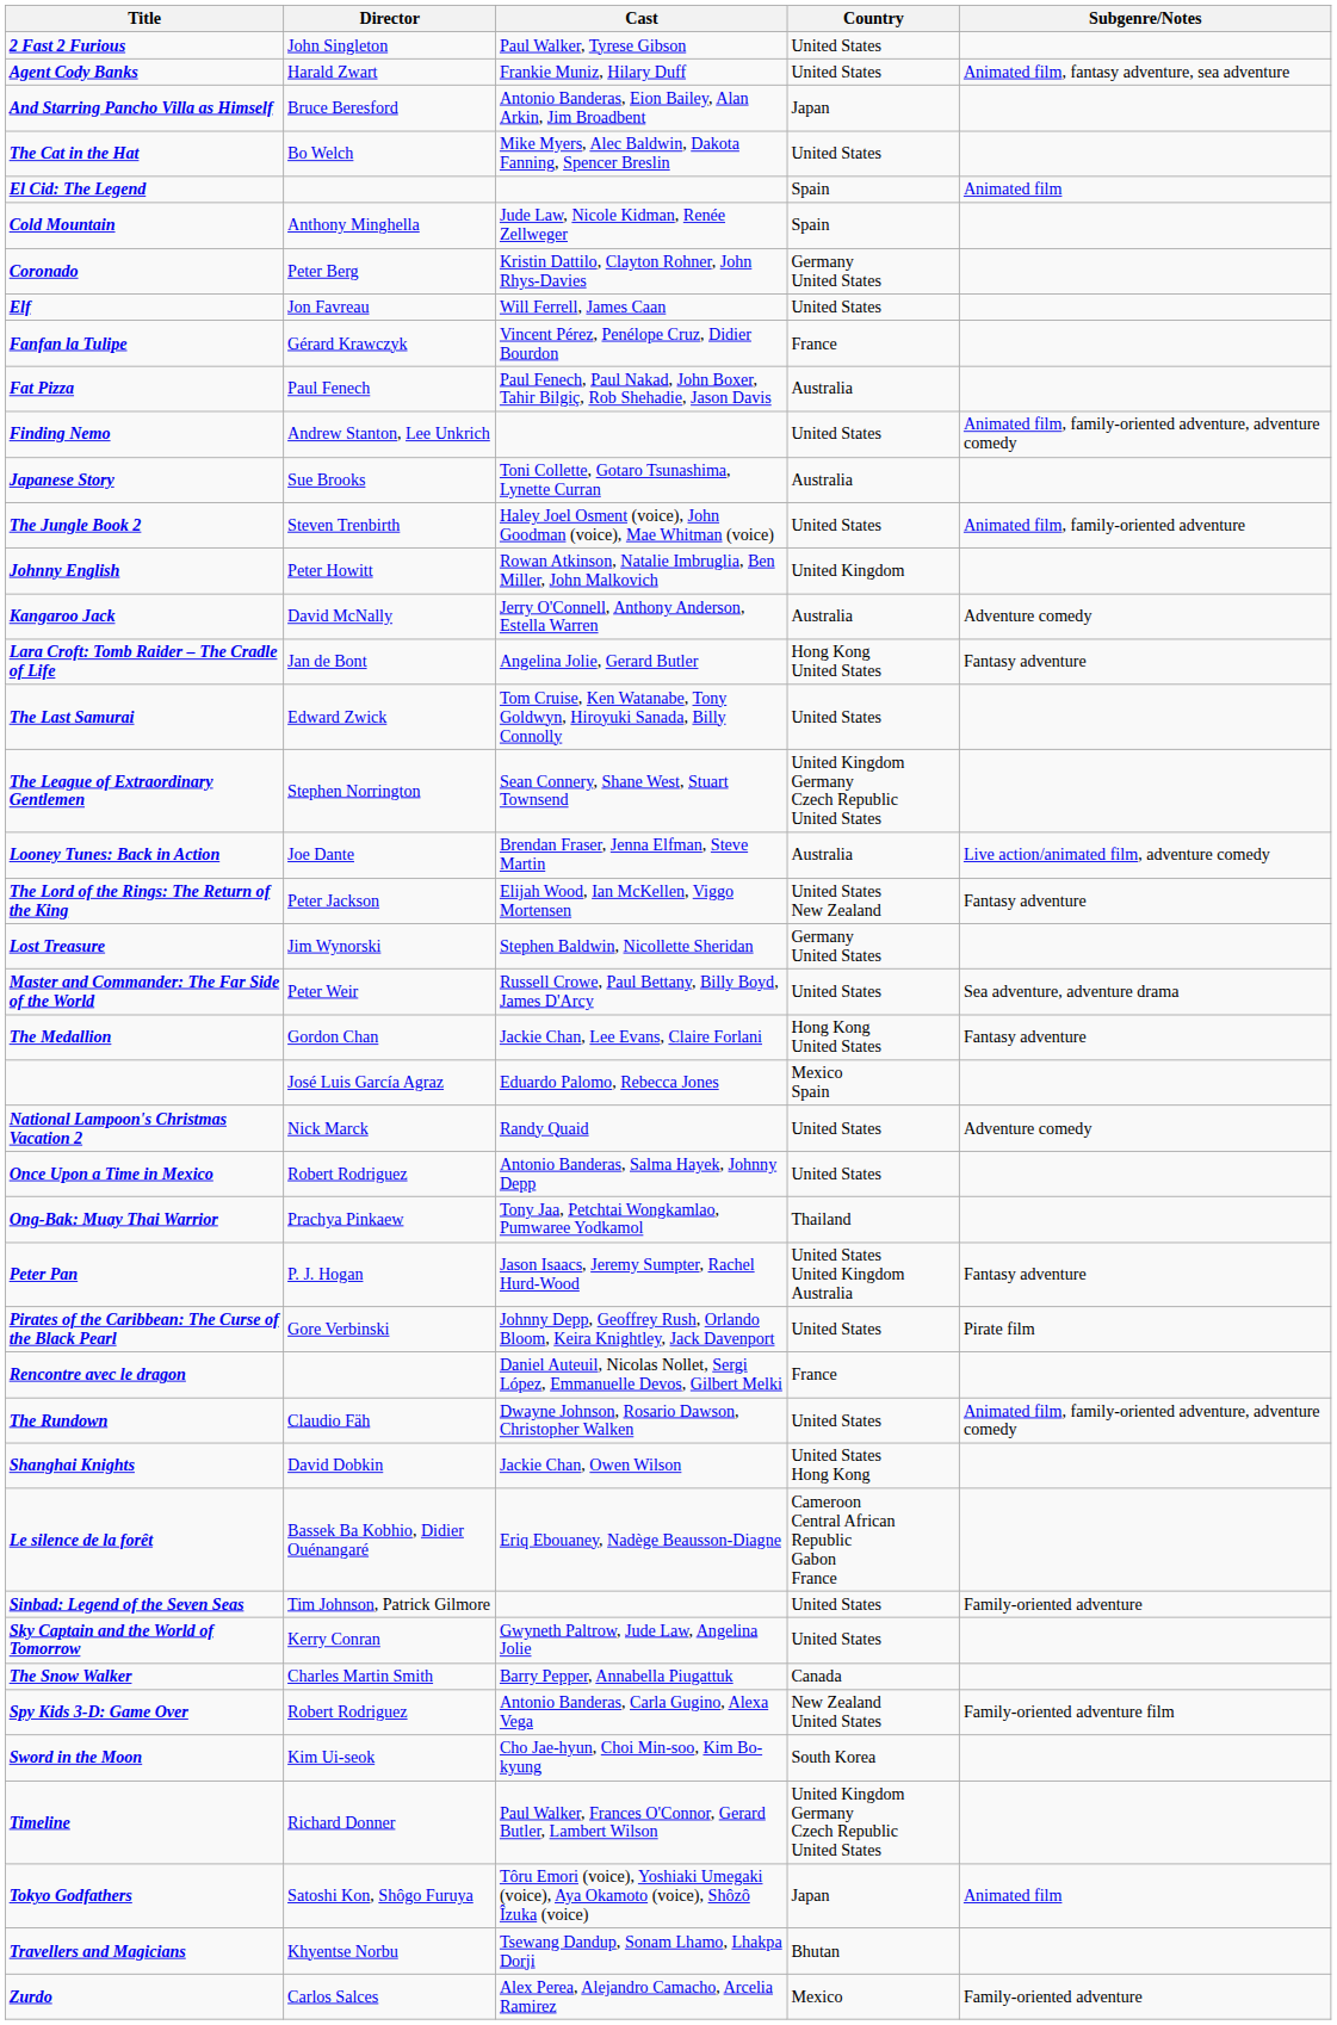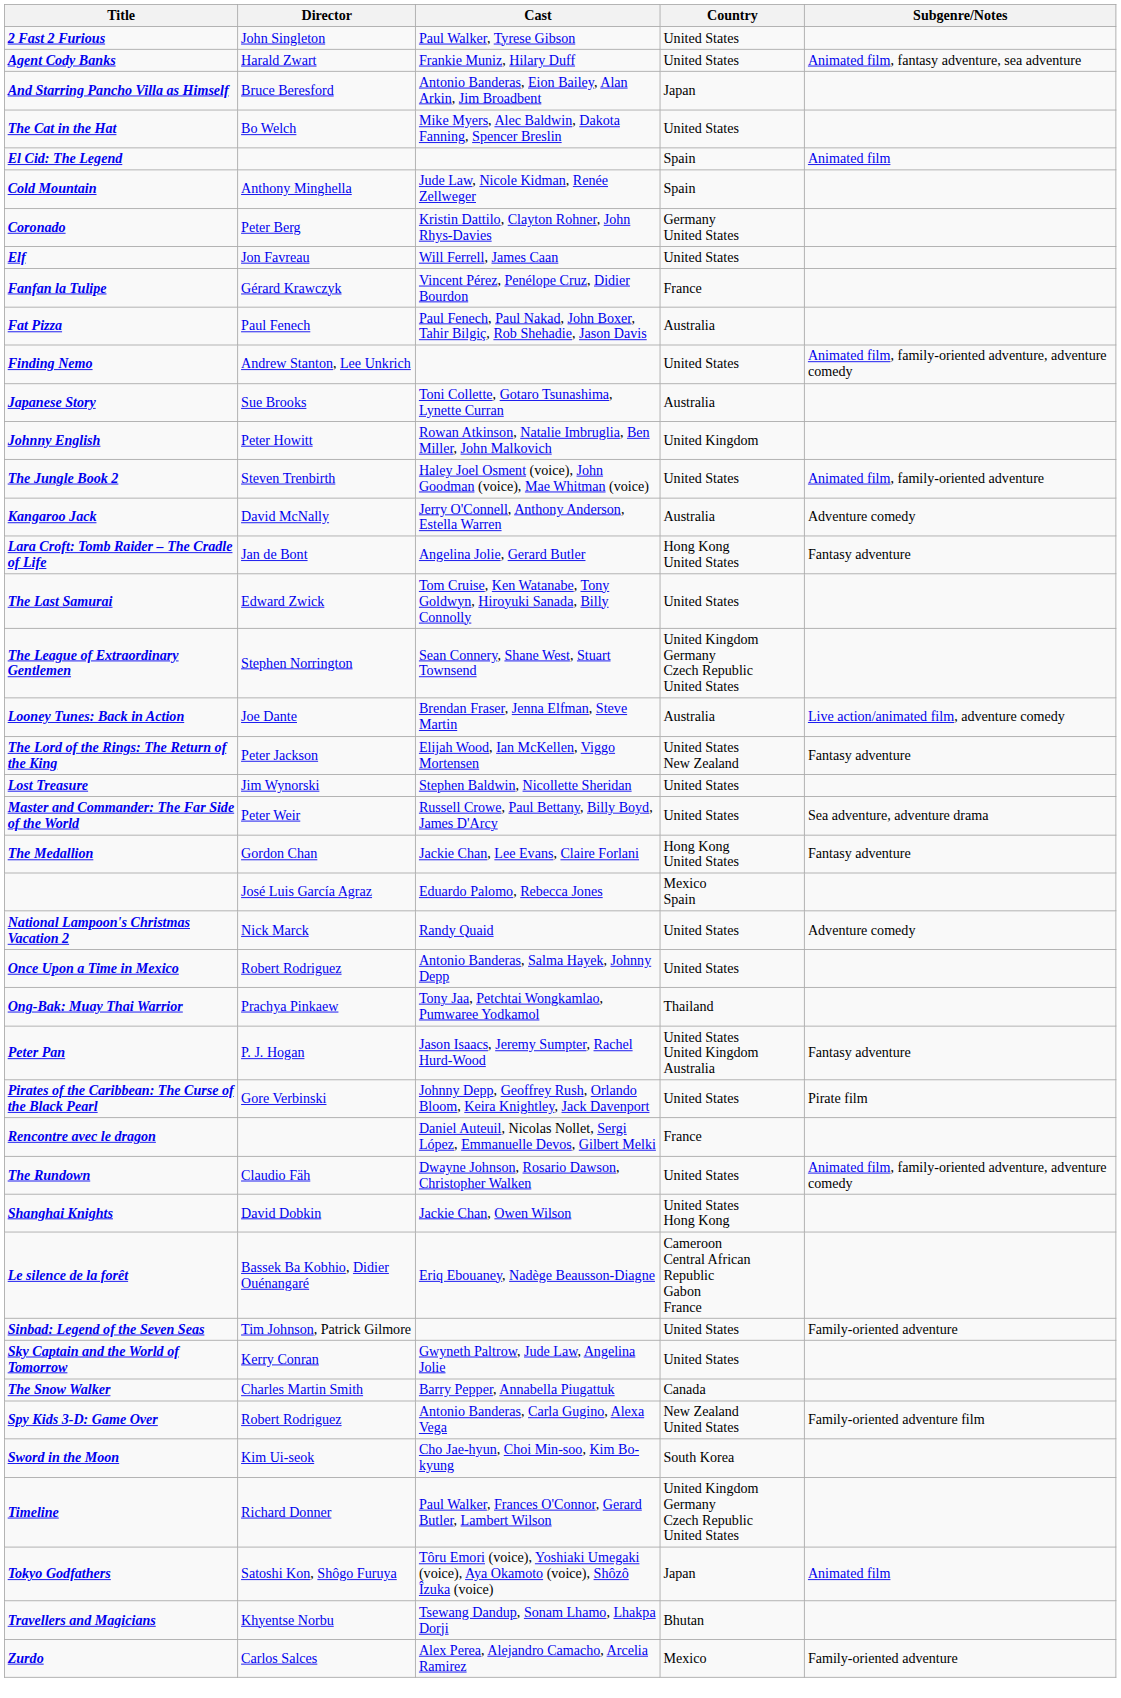 <table class="wikitable" style="width:100%;">
 <tr>
 <th style="width:21%;">Title</th>
 <th style="width:16%;">Director</th>
 <th style="width:22%;">Cast</th>
 <th style="width:13%;">Country</th>
 <th style="width:28%;">Subgenre/Notes</th>
 </tr>
 <tr>
 <td><strong><em><a href='#'>2 Fast 2 Furious</a></em></strong></td>
 <td><a href='#'>John Singleton</a></td>
 <td><a href='#'>Paul Walker</a>, <a href='#'>Tyrese Gibson</a></td>
 <td>United States</td>
 <td></td>
 </tr>
 <tr>
 <td><strong><em><a href='#'>Agent Cody Banks</a></em></strong></td>
 <td><a href='#'>Harald Zwart</a></td>
 <td><a href='#'>Frankie Muniz</a>, <a href='#'>Hilary Duff</a></td>
 <td>United States</td>
 <td><a href='#'>Animated film</a>, fantasy adventure, sea adventure</td>
 </tr>
 <tr>
 <td><strong><em><a href='#'>And Starring Pancho Villa as Himself</a></em></strong></td>
 <td><a href='#'>Bruce Beresford</a></td>
 <td><a href='#'>Antonio Banderas</a>, <a href='#'>Eion Bailey</a>, <a href='#'>Alan Arkin</a>, <a href='#'>Jim Broadbent</a></td>
 <td>Japan</td>
 <td></td>
 </tr>
 <tr>
 <td><strong><em><a href='#'>The Cat in the Hat</a></em></strong></td>
 <td><a href='#'>Bo Welch</a></td>
 <td><a href='#'>Mike Myers</a>, <a href='#'>Alec Baldwin</a>, <a href='#'>Dakota Fanning</a>, <a href='#'>Spencer Breslin</a></td>
 <td>United States</td>
 <td></td>
 </tr>
 <tr>
 <td><strong><em><a href='#'>El Cid: The Legend</a></em></strong></td>
 <td></td>
 <td></td>
 <td>Spain</td>
 <td><a href='#'>Animated film</a></td>
 </tr>
 <tr>
 <td><strong><em><a href='#'>Cold Mountain</a></em></strong></td>
 <td><a href='#'>Anthony Minghella</a></td>
 <td><a href='#'>Jude Law</a>, <a href='#'>Nicole Kidman</a>, <a href='#'>Renée Zellweger</a></td>
 <td>Spain</td>
 <td></td>
 </tr>
 <tr>
 <td><strong><em><a href='#'>Coronado</a></em></strong></td>
 <td><a href='#'>Peter Berg</a></td>
 <td><a href='#'>Kristin Dattilo</a>, <a href='#'>Clayton Rohner</a>, <a href='#'>John Rhys-Davies</a></td>
 <td>Germany<br>United States</td>
 <td></td>
 </tr>
 <tr>
 <td><strong><em><a href='#'>Elf</a></em></strong></td>
 <td><a href='#'>Jon Favreau</a></td>
 <td><a href='#'>Will Ferrell</a>, <a href='#'>James Caan</a></td>
 <td>United States</td>
 <td></td>
 </tr>
 <tr>
 <td><strong><em><a href='#'>Fanfan la Tulipe</a></em></strong></td>
 <td><a href='#'>Gérard Krawczyk</a></td>
 <td><a href='#'>Vincent Pérez</a>, <a href='#'>Penélope Cruz</a>, <a href='#'>Didier Bourdon</a></td>
 <td>France</td>
 <td></td>
 </tr>
 <tr>
 <td><strong><em><a href='#'>Fat Pizza</a></em></strong></td>
 <td><a href='#'>Paul Fenech</a></td>
 <td><a href='#'>Paul Fenech</a>, <a href='#'>Paul Nakad</a>, <a href='#'>John Boxer</a>, <a href='#'>Tahir Bilgiç</a>, <a href='#'>Rob Shehadie</a>, <a href='#'>Jason Davis</a></td>
 <td>Australia</td>
 <td></td>
 </tr>
 <tr>
 <td><strong><em><a href='#'>Finding Nemo</a></em></strong></td>
 <td><a href='#'>Andrew Stanton</a>, <a href='#'>Lee Unkrich</a></td>
 <td></td>
 <td>United States</td>
 <td><a href='#'>Animated film</a>, family-oriented adventure, adventure comedy</td>
 </tr>
 <tr>
 <td><strong><em><a href='#'>Japanese Story</a></em></strong></td>
 <td><a href='#'>Sue Brooks</a></td>
 <td><a href='#'>Toni Collette</a>, <a href='#'>Gotaro Tsunashima</a>, <a href='#'>Lynette Curran</a></td>
 <td>Australia</td>
 <td></td>
 </tr>
 <tr>
+<td><strong><em><a href='#'>Johnny English</a></em></strong></td>
+<td><a href='#'>Peter Howitt</a></td>
+<td><a href='#'>Rowan Atkinson</a>, <a href='#'>Natalie Imbruglia</a>, <a href='#'>Ben Miller</a>, <a href='#'>John Malkovich</a></td>
+<td>United Kingdom</td>
+<td></td>
+</tr>
+<tr>
 <td><strong><em><a href='#'>The Jungle Book 2</a></em></strong></td>
 <td><a href='#'>Steven Trenbirth</a></td>
 <td><a href='#'>Haley Joel Osment</a> (voice), <a href='#'>John Goodman</a> (voice), <a href='#'>Mae Whitman</a> (voice)</td>
 <td>United States</td>
 <td><a href='#'>Animated film</a>, family-oriented adventure</td>
-</tr>
-<tr>
-<td><strong><em><a href='#'>Johnny English</a></em></strong></td>
-<td><a href='#'>Peter Howitt</a></td>
-<td><a href='#'>Rowan Atkinson</a>, <a href='#'>Natalie Imbruglia</a>, <a href='#'>Ben Miller</a>, <a href='#'>John Malkovich</a></td>
-<td>United Kingdom</td>
-<td></td>
 </tr>
 <tr>
 <td><strong><em><a href='#'>Kangaroo Jack</a></em></strong></td>
 <td><a href='#'>David McNally</a></td>
 <td><a href='#'>Jerry O'Connell</a>, <a href='#'>Anthony Anderson</a>, <a href='#'>Estella Warren</a></td>
 <td>Australia</td>
 <td>Adventure comedy</td>
 </tr>
 <tr>
 <td><strong><em><a href='#'>Lara Croft: Tomb Raider – The Cradle of Life</a></em></strong></td>
 <td><a href='#'>Jan de Bont</a></td>
 <td><a href='#'>Angelina Jolie</a>, <a href='#'>Gerard Butler</a></td>
 <td>Hong Kong<br>United States</td>
 <td>Fantasy adventure</td>
 </tr>
 <tr>
 <td><strong><em><a href='#'>The Last Samurai</a></em></strong></td>
 <td><a href='#'>Edward Zwick</a></td>
 <td><a href='#'>Tom Cruise</a>, <a href='#'>Ken Watanabe</a>, <a href='#'>Tony Goldwyn</a>, <a href='#'>Hiroyuki Sanada</a>, <a href='#'>Billy Connolly</a></td>
 <td>United States</td>
 <td></td>
 </tr>
 <tr>
 <td><strong><em><a href='#'>The League of Extraordinary Gentlemen</a></em></strong></td>
 <td><a href='#'>Stephen Norrington</a></td>
 <td><a href='#'>Sean Connery</a>, <a href='#'>Shane West</a>, <a href='#'>Stuart Townsend</a></td>
 <td>United Kingdom<br>Germany<br>Czech Republic<br>United States</td>
 <td></td>
 </tr>
 <tr>
 <td><strong><em><a href='#'>Looney Tunes: Back in Action</a></em></strong></td>
 <td><a href='#'>Joe Dante</a></td>
 <td><a href='#'>Brendan Fraser</a>, <a href='#'>Jenna Elfman</a>, <a href='#'>Steve Martin</a></td>
 <td>Australia</td>
 <td><a href='#'>Live action/animated film</a>, adventure comedy</td>
 </tr>
 <tr>
 <td><strong><em><a href='#'>The Lord of the Rings: The Return of the King</a></em></strong></td>
 <td><a href='#'>Peter Jackson</a></td>
 <td><a href='#'>Elijah Wood</a>, <a href='#'>Ian McKellen</a>, <a href='#'>Viggo Mortensen</a></td>
 <td>United States<br>New Zealand</td>
 <td>Fantasy adventure</td>
 </tr>
 <tr>
 <td><strong><em><a href='#'>Lost Treasure</a></em></strong></td>
 <td><a href='#'>Jim Wynorski</a></td>
 <td><a href='#'>Stephen Baldwin</a>, <a href='#'>Nicollette Sheridan</a></td>
-<td>Germany<br>United States</td>
+<td>United States</td>
 <td></td>
 </tr>
 <tr>
 <td><strong><em><a href='#'>Master and Commander: The Far Side of the World</a></em></strong></td>
 <td><a href='#'>Peter Weir</a></td>
 <td><a href='#'>Russell Crowe</a>, <a href='#'>Paul Bettany</a>, <a href='#'>Billy Boyd</a>, <a href='#'>James D'Arcy</a></td>
 <td>United States</td>
 <td>Sea adventure, adventure drama</td>
 </tr>
 <tr>
 <td><strong><em><a href='#'>The Medallion</a></em></strong></td>
 <td><a href='#'>Gordon Chan</a></td>
 <td><a href='#'>Jackie Chan</a>, <a href='#'>Lee Evans</a>, <a href='#'>Claire Forlani</a></td>
 <td>Hong Kong<br>United States</td>
 <td>Fantasy adventure</td>
 </tr>
 <tr>
 <td><strong><em></em></strong></td>
 <td><a href='#'>José Luis García Agraz</a></td>
 <td><a href='#'>Eduardo Palomo</a>, <a href='#'>Rebecca Jones</a></td>
 <td>Mexico<br>Spain</td>
 <td></td>
 </tr>
 <tr>
 <td><strong><em><a href='#'>National Lampoon's Christmas Vacation 2</a></em></strong></td>
 <td><a href='#'>Nick Marck</a></td>
 <td><a href='#'>Randy Quaid</a></td>
 <td>United States</td>
 <td>Adventure comedy</td>
 </tr>
 <tr>
 <td><strong><em><a href='#'>Once Upon a Time in Mexico</a></em></strong></td>
 <td><a href='#'>Robert Rodriguez</a></td>
 <td><a href='#'>Antonio Banderas</a>, <a href='#'>Salma Hayek</a>, <a href='#'>Johnny Depp</a></td>
 <td>United States</td>
 <td></td>
 </tr>
 <tr>
 <td><strong><em><a href='#'>Ong-Bak: Muay Thai Warrior</a></em></strong></td>
 <td><a href='#'>Prachya Pinkaew</a></td>
 <td><a href='#'>Tony Jaa</a>, <a href='#'>Petchtai Wongkamlao</a>, <a href='#'>Pumwaree Yodkamol</a></td>
 <td>Thailand</td>
 <td></td>
 </tr>
 <tr>
 <td><strong><em><a href='#'>Peter Pan</a></em></strong></td>
 <td><a href='#'>P. J. Hogan</a></td>
 <td><a href='#'>Jason Isaacs</a>, <a href='#'>Jeremy Sumpter</a>, <a href='#'>Rachel Hurd-Wood</a></td>
 <td>United States<br>United Kingdom<br>Australia</td>
 <td>Fantasy adventure</td>
 </tr>
 <tr>
 <td><strong><em><a href='#'>Pirates of the Caribbean: The Curse of the Black Pearl</a></em></strong></td>
 <td><a href='#'>Gore Verbinski</a></td>
 <td><a href='#'>Johnny Depp</a>, <a href='#'>Geoffrey Rush</a>, <a href='#'>Orlando Bloom</a>, <a href='#'>Keira Knightley</a>, <a href='#'>Jack Davenport</a></td>
 <td>United States</td>
 <td>Pirate film</td>
 </tr>
 <tr>
 <td><strong><em><a href='#'>Rencontre avec le dragon</a></em></strong></td>
 <td></td>
 <td><a href='#'>Daniel Auteuil</a>, Nicolas Nollet, <a href='#'>Sergi López</a>, <a href='#'>Emmanuelle Devos</a>, <a href='#'>Gilbert Melki</a></td>
 <td>France</td>
 <td></td>
 </tr>
 <tr>
 <td><strong><em><a href='#'>The Rundown</a></em></strong></td>
 <td><a href='#'>Claudio Fäh</a></td>
 <td><a href='#'>Dwayne Johnson</a>, <a href='#'>Rosario Dawson</a>, <a href='#'>Christopher Walken</a></td>
 <td>United States</td>
 <td><a href='#'>Animated film</a>, family-oriented adventure, adventure comedy</td>
 </tr>
 <tr>
 <td><strong><em><a href='#'>Shanghai Knights</a></em></strong></td>
 <td><a href='#'>David Dobkin</a></td>
 <td><a href='#'>Jackie Chan</a>, <a href='#'>Owen Wilson</a></td>
 <td>United States<br>Hong Kong</td>
 <td></td>
 </tr>
 <tr>
 <td><strong><em><a href='#'>Le silence de la forêt</a></em></strong></td>
 <td><a href='#'>Bassek Ba Kobhio</a>, <a href='#'>Didier Ouénangaré</a></td>
 <td><a href='#'>Eriq Ebouaney</a>, <a href='#'>Nadège Beausson-Diagne</a></td>
 <td>Cameroon<br>Central African Republic<br>Gabon<br>France</td>
 <td></td>
 </tr>
 <tr>
 <td><strong><em><a href='#'>Sinbad: Legend of the Seven Seas</a></em></strong></td>
 <td><a href='#'>Tim Johnson</a>, Patrick Gilmore</td>
 <td></td>
 <td>United States</td>
 <td>Family-oriented adventure</td>
 </tr>
 <tr>
 <td><strong><em><a href='#'>Sky Captain and the World of Tomorrow</a></em></strong></td>
 <td><a href='#'>Kerry Conran</a></td>
 <td><a href='#'>Gwyneth Paltrow</a>, <a href='#'>Jude Law</a>, <a href='#'>Angelina Jolie</a></td>
 <td>United States</td>
 <td></td>
 </tr>
 <tr>
 <td><strong><em><a href='#'>The Snow Walker</a></em></strong></td>
 <td><a href='#'>Charles Martin Smith</a></td>
 <td><a href='#'>Barry Pepper</a>, <a href='#'>Annabella Piugattuk</a></td>
 <td>Canada</td>
 <td></td>
 </tr>
 <tr>
 <td><strong><em><a href='#'>Spy Kids 3-D: Game Over</a></em></strong></td>
 <td><a href='#'>Robert Rodriguez</a></td>
 <td><a href='#'>Antonio Banderas</a>, <a href='#'>Carla Gugino</a>, <a href='#'>Alexa Vega</a></td>
 <td>New Zealand<br>United States</td>
 <td>Family-oriented adventure film</td>
 </tr>
 <tr>
 <td><strong><em><a href='#'>Sword in the Moon</a></em></strong></td>
 <td><a href='#'>Kim Ui-seok</a></td>
 <td><a href='#'>Cho Jae-hyun</a>, <a href='#'>Choi Min-soo</a>, <a href='#'>Kim Bo-kyung</a></td>
 <td>South Korea</td>
 <td></td>
 </tr>
 <tr>
 <td><strong><em><a href='#'>Timeline</a></em></strong></td>
 <td><a href='#'>Richard Donner</a></td>
 <td><a href='#'>Paul Walker</a>, <a href='#'>Frances O'Connor</a>, <a href='#'>Gerard Butler</a>, <a href='#'>Lambert Wilson</a></td>
 <td>United Kingdom<br>Germany<br>Czech Republic<br>United States</td>
 <td></td>
 </tr>
 <tr>
 <td><strong><em><a href='#'>Tokyo Godfathers</a></em></strong></td>
 <td><a href='#'>Satoshi Kon</a>, <a href='#'>Shôgo Furuya</a></td>
 <td><a href='#'>Tôru Emori</a> (voice), <a href='#'>Yoshiaki Umegaki</a> (voice), <a href='#'>Aya Okamoto</a> (voice), <a href='#'>Shôzô Îzuka</a> (voice)</td>
 <td>Japan</td>
 <td><a href='#'>Animated film</a></td>
 </tr>
 <tr>
 <td><strong><em><a href='#'>Travellers and Magicians</a></em></strong></td>
 <td><a href='#'>Khyentse Norbu</a></td>
 <td><a href='#'>Tsewang Dandup</a>, <a href='#'>Sonam Lhamo</a>, <a href='#'>Lhakpa Dorji</a></td>
 <td>Bhutan</td>
 <td></td>
 </tr>
 <tr>
 <td><strong><em><a href='#'>Zurdo</a></em></strong></td>
 <td><a href='#'>Carlos Salces</a></td>
 <td><a href='#'>Alex Perea</a>, <a href='#'>Alejandro Camacho</a>, <a href='#'>Arcelia Ramirez</a></td>
 <td>Mexico</td>
 <td>Family-oriented adventure</td>
 </tr>
 </table>
